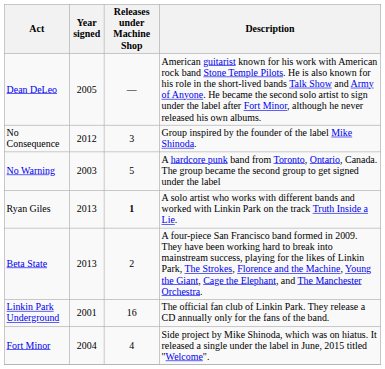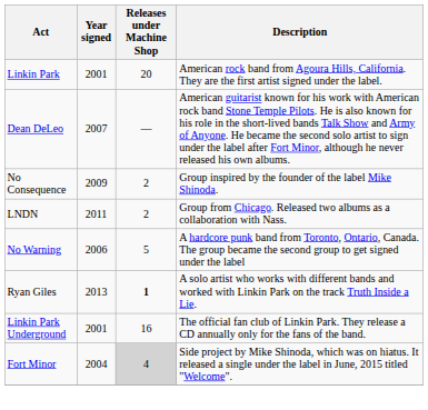 <table class="wikitable">
 <tr>
 <th>Act</th>
 <th>Year signed</th>
 <th>Releases under Machine Shop</th>
 <th>Description</th>
 </tr>
 <tr>
+<td><a href='#'>Linkin Park</a></td>
+<td style="text-align:center;">2001</td>
+<td style="text-align:center;">20</td>
+<td>American <a href='#'>rock</a> band from <a href='#'>Agoura Hills, California</a>. They are the first artist signed under the label.</td>
+</tr>
+<tr>
 <td><a href='#'>Dean DeLeo</a></td>
-<td style="text-align:center;">2005</td>
+<td style="text-align:center;">2007</td>
 <td style="text-align:center;">—</td>
 <td>American <a href='#'>guitarist</a> known for his work with American rock band <a href='#'>Stone Temple Pilots</a>. He is also known for his role in the short-lived bands <a href='#'>Talk Show</a> and <a href='#'>Army of Anyone</a>. He became the second solo artist to sign under the label after <a href='#'>Fort Minor</a>, although he never released his own albums.</td>
 </tr>
 <tr>
 <td>No Consequence</td>
-<td style="text-align:center;">2012</td>
-<td style="text-align:center;">3</td>
+<td style="text-align:center;">2009</td>
+<td style="text-align:center;">2</td>
 <td>Group inspired by the founder of the label <a href='#'>Mike Shinoda</a>.</td>
 </tr>
 <tr>
+<td>LNDN</td>
+<td style="text-align:center;">2011</td>
+<td style="text-align:center;">2</td>
+<td>Group from <a href='#'>Chicago</a>. Released two albums as a collaboration with Nass.</td>
+</tr>
+<tr>
 <td><a href='#'>No Warning</a></td>
-<td style="text-align:center;">2003</td>
+<td style="text-align:center;">2006</td>
 <td style="text-align:center;">5</td>
 <td>A <a href='#'>hardcore punk</a> band from <a href='#'>Toronto</a>, <a href='#'>Ontario</a>, Canada. The group became the second group to get signed under the label</td>
 </tr>
 <tr>
 <td>Ryan Giles</td>
 <td style="text-align:center;">2013</td>
 <td style="text-align:center;"><strong>1</strong></td>
 <td>A solo artist who works with different bands and worked with Linkin Park on the track <a href='#'>Truth Inside a Lie</a>.</td>
 </tr>
 <tr>
-<td><a href='#'>Beta State</a></td>
-<td style="text-align:center;">2013</td>
-<td style="text-align:center;">2</td>
-<td>A four-piece San Francisco band formed in 2009. They have been working hard to break into mainstream success, playing for the likes of Linkin Park, <a href='#'>The Strokes</a>, <a href='#'>Florence and the Machine</a>, <a href='#'>Young the Giant</a>, <a href='#'>Cage the Elephant</a>, and <a href='#'>The Manchester Orchestra</a>.</td>
-</tr>
-<tr>
 <td><a href='#'>Linkin Park Underground</a></td>
 <td style="text-align:center;">2001</td>
 <td style="text-align:center;">16</td>
 <td>The official fan club of Linkin Park. They release a CD annually only for the fans of the band.</td>
 </tr>
 <tr>
 <td><a href='#'>Fort Minor</a></td>
 <td style="text-align:center;">2004</td>
-<td style="text-align:center;">4</td>
+<td style="background: lightgrey; text-align:center;">4</td>
 <td>Side project by Mike Shinoda, which was on hiatus. It released a single under the label in June, 2015 titled "<a href='#'>Welcome</a>".</td>
 </tr>
 <tr>
 </tr>
 </table>
